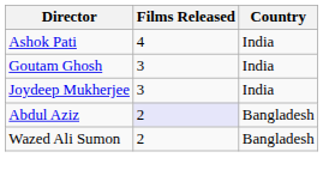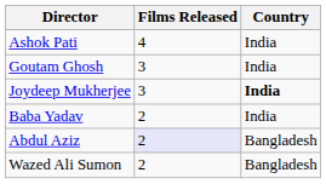 <table class="wikitable sortable">
 <tr>
 <th>Director</th>
 <th>Films Released</th>
 <th>Country</th>
 </tr>
 <tr>
 <td><a href='#'>Ashok Pati</a></td>
 <td>4</td>
 <td>India</td>
 </tr>
 <tr>
 <td><a href='#'>Goutam Ghosh</a></td>
 <td>3</td>
 <td>India</td>
 </tr>
 <tr>
 <td><a href='#'>Joydeep Mukherjee</a></td>
 <td>3</td>
+<td><strong>India</strong></td>
+</tr>
+<tr>
+<td><a href='#'>Baba Yadav</a></td>
+<td>2</td>
 <td>India</td>
 </tr>
 <tr>
 <td><a href='#'>Abdul Aziz</a></td>
 <td style="background: lavender;">2</td>
 <td>Bangladesh</td>
 </tr>
 <tr>
 <td>Wazed Ali Sumon</td>
 <td>2</td>
 <td>Bangladesh</td>
 </tr>
 </table>
